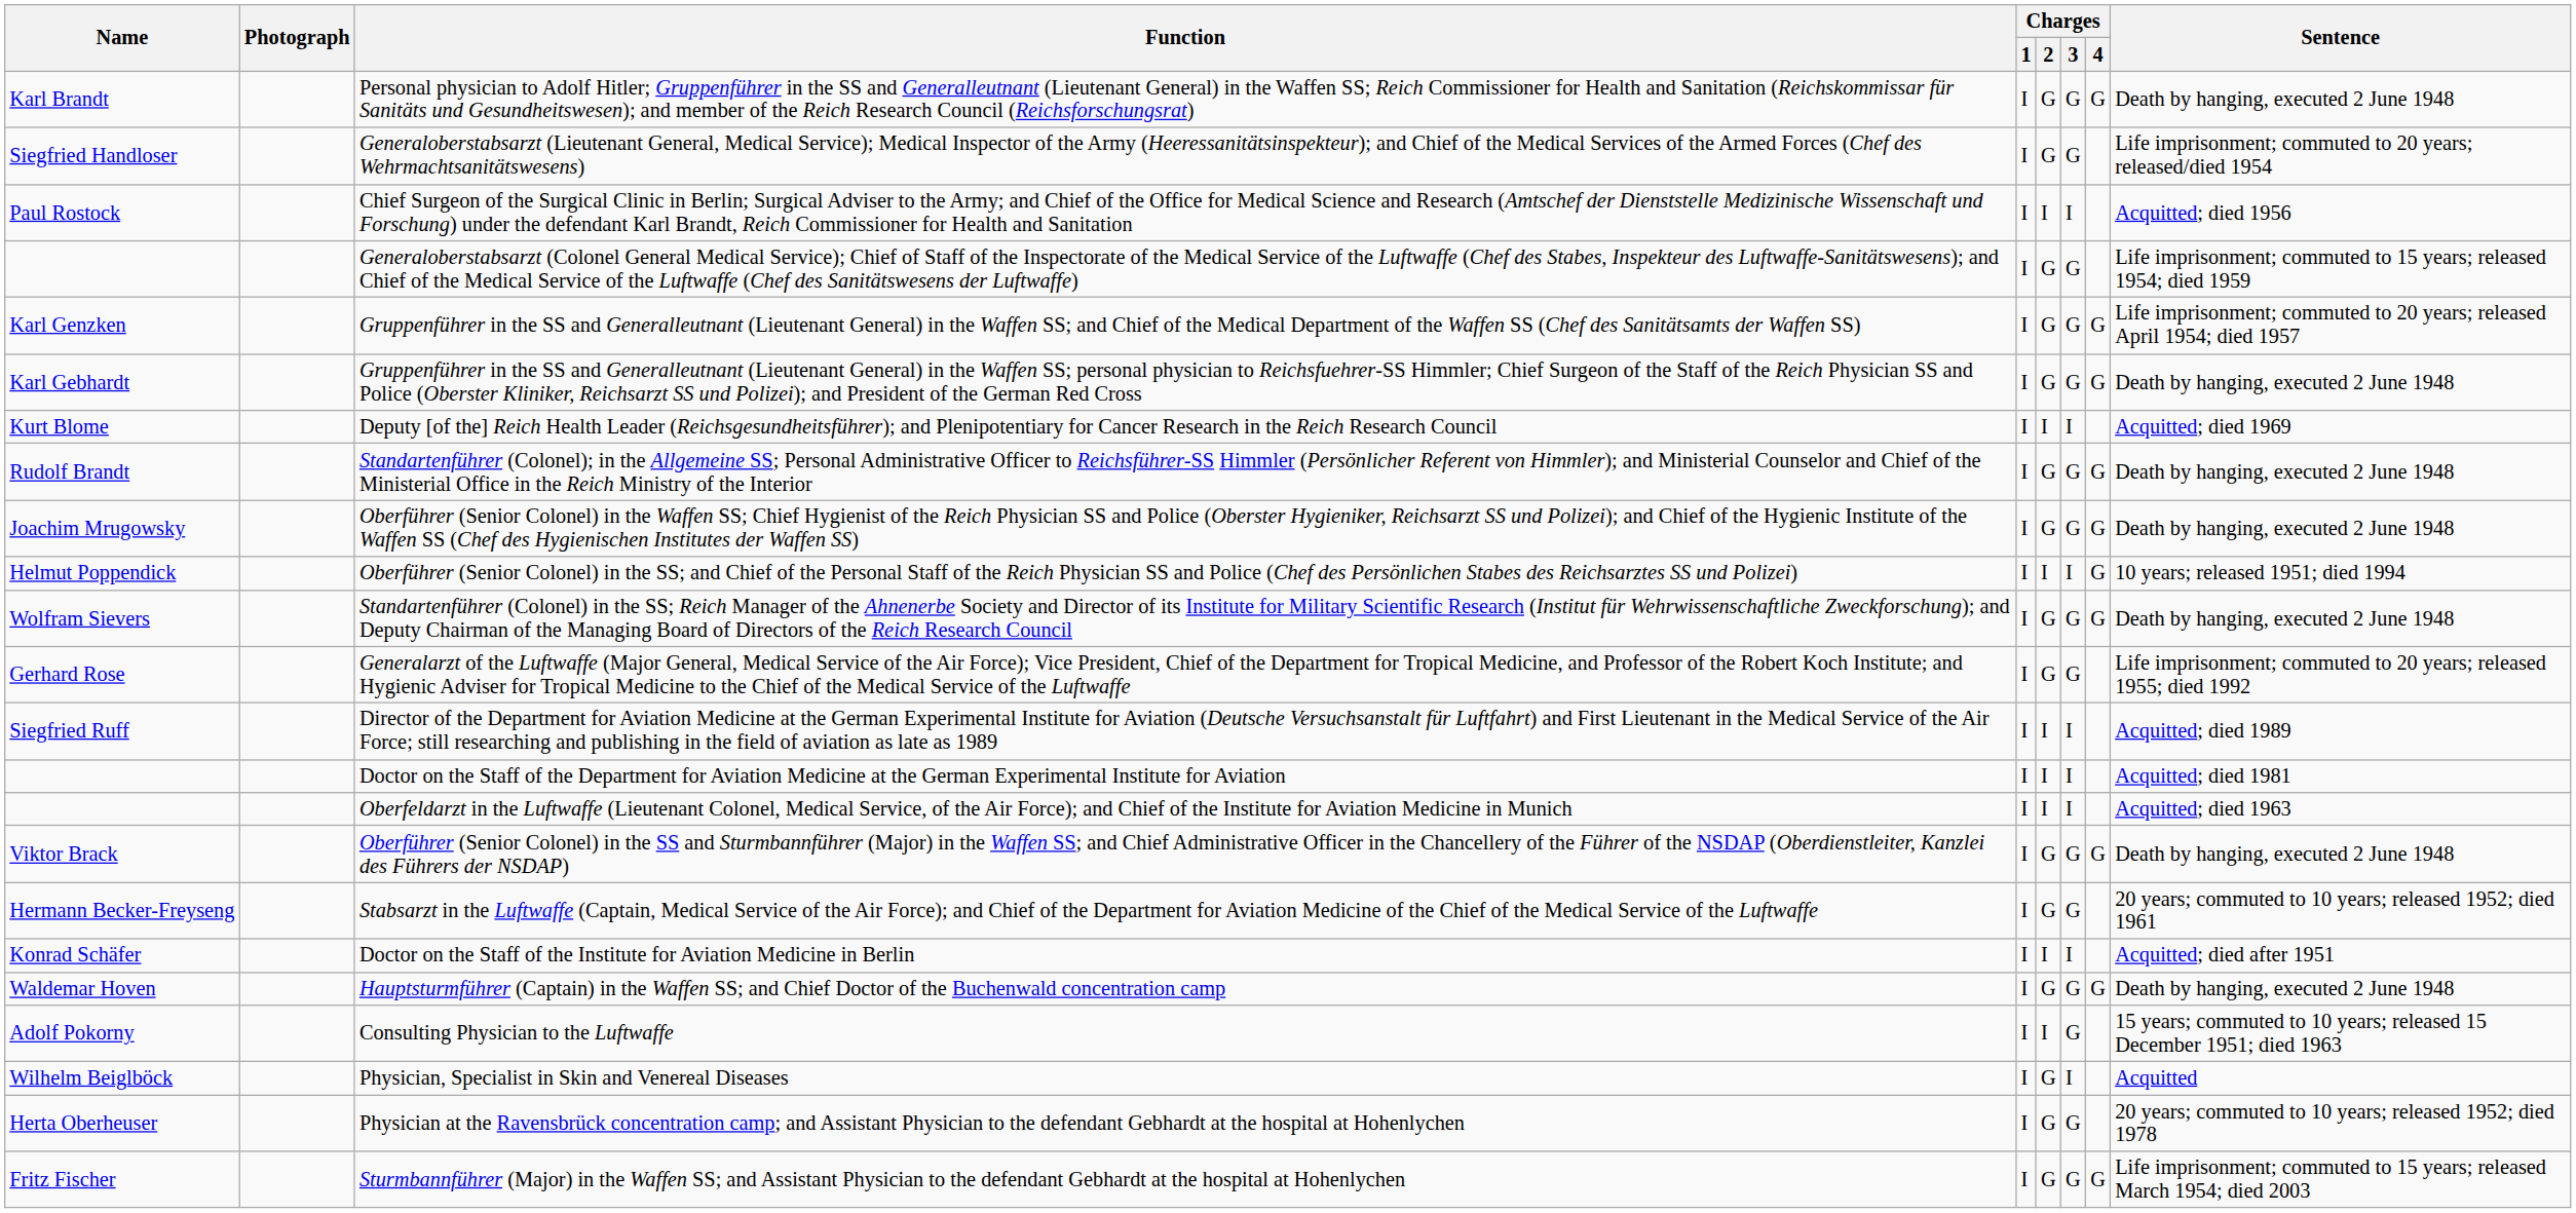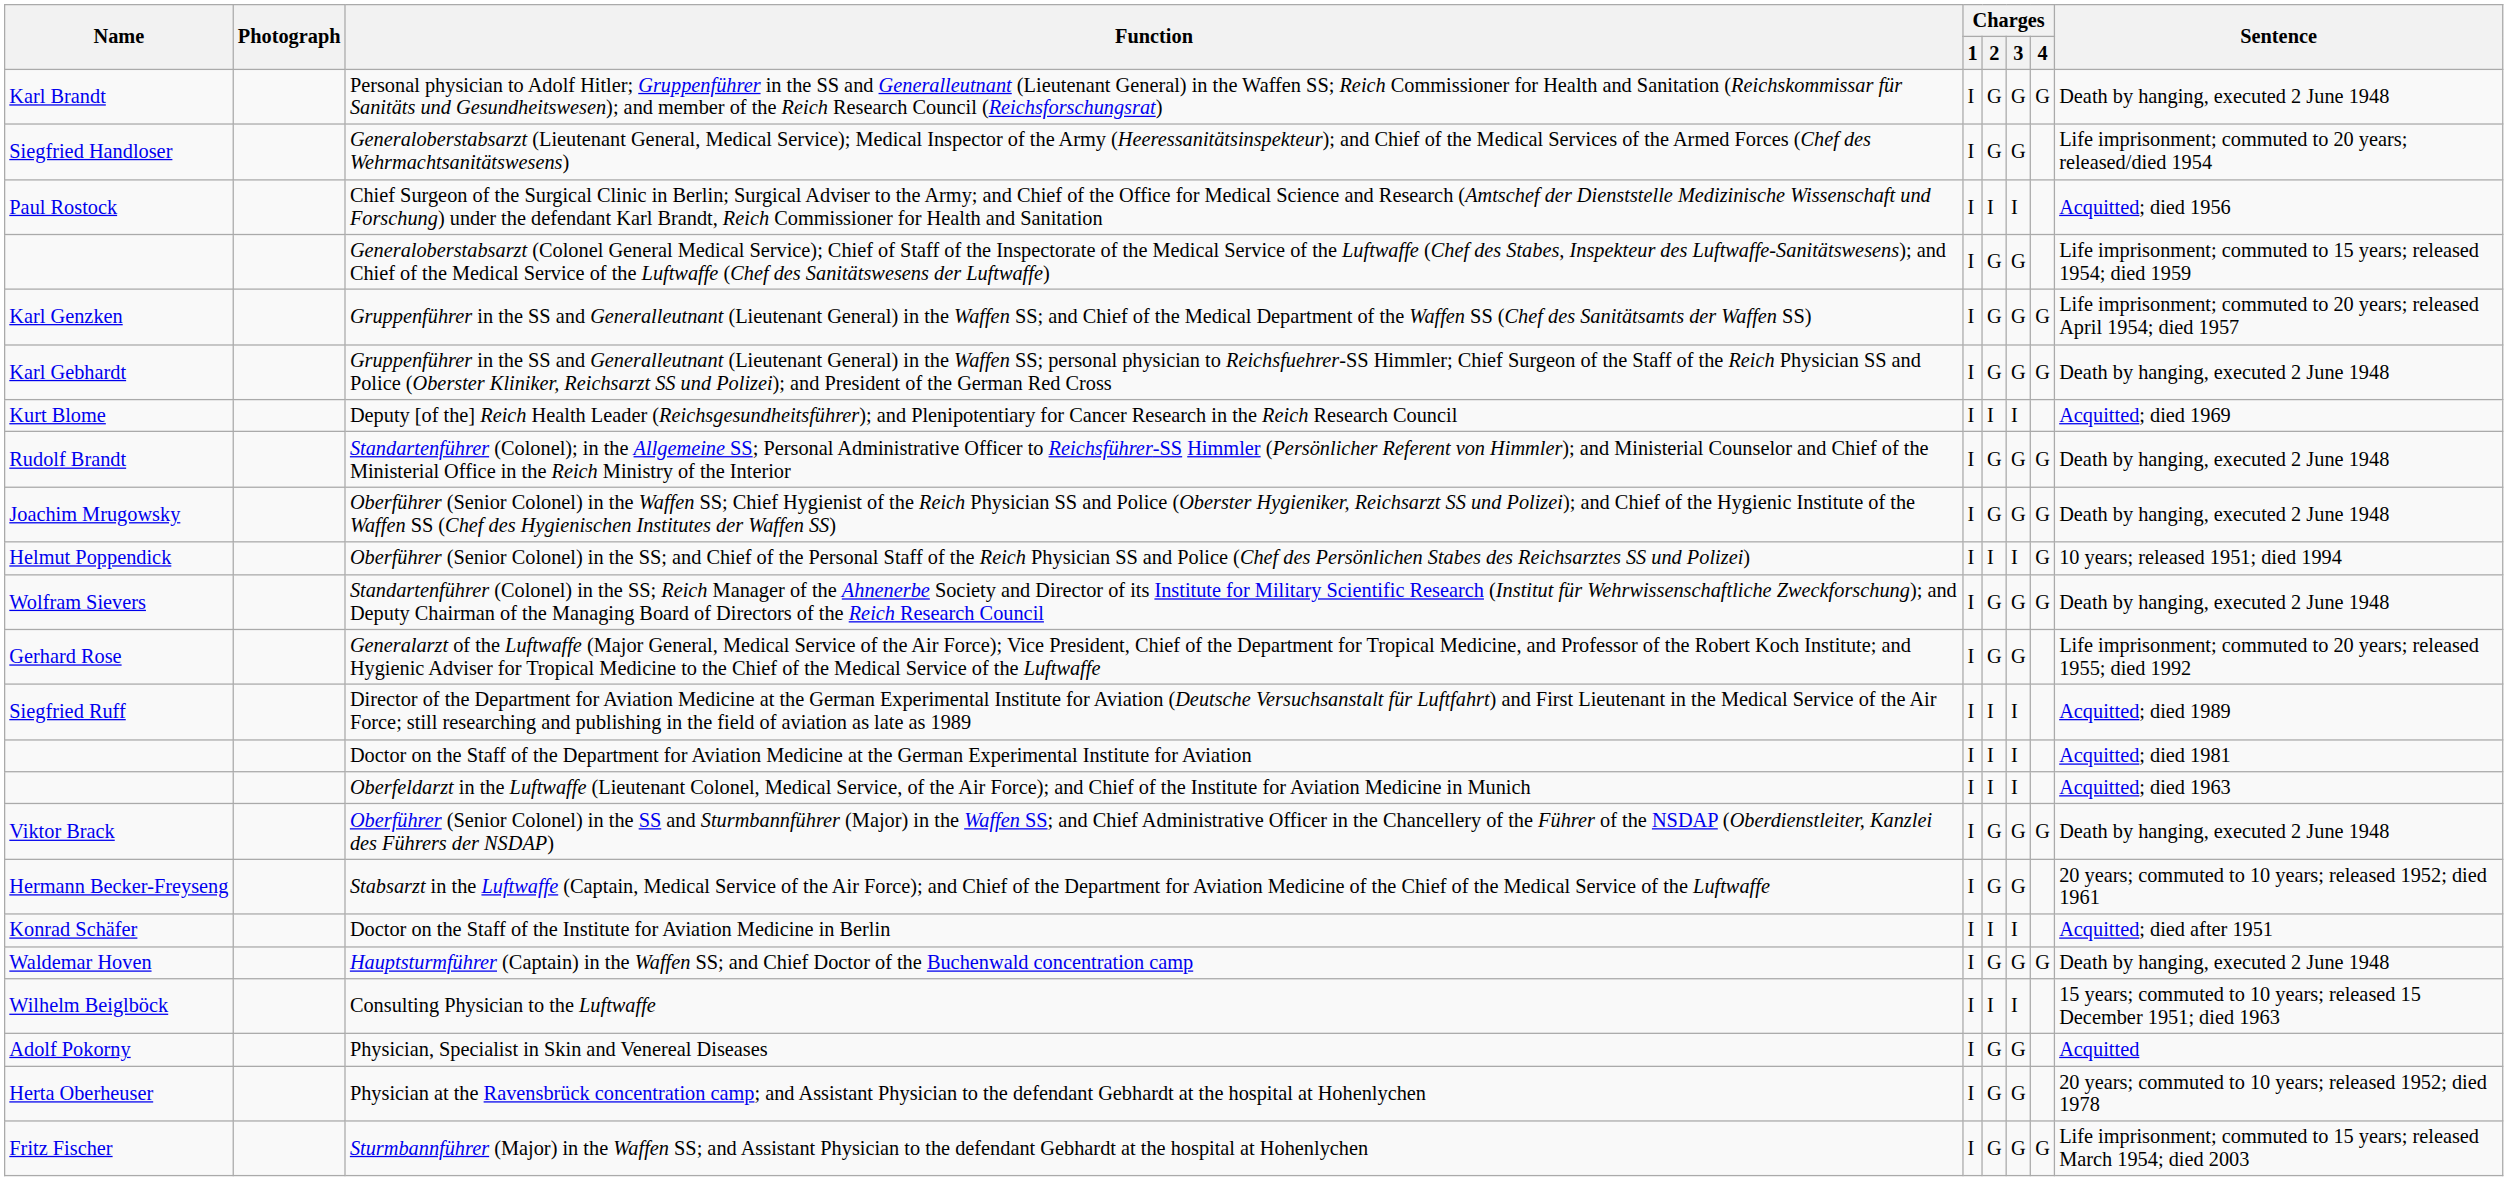 <table class="wikitable sortable">
 <tr>
 <th rowspan="2">Name</th>
 <th rowspan="2">Photograph</th>
 <th rowspan="2">Function</th>
 <th colspan="4">Charges</th>
 <th rowspan="2">Sentence</th>
 </tr>
 <tr>
 <th>1</th>
 <th>2</th>
 <th>3</th>
 <th>4</th>
 </tr>
 <tr>
 <td> <a href='#'>Karl Brandt</a></td>
 <td></td>
 <td>Personal physician to Adolf Hitler; <em><a href='#'>Gruppenführer</a></em> in the SS and <em><a href='#'>Generalleutnant</a></em> (Lieutenant General) in the Waffen SS; <em>Reich</em> Commissioner for Health and Sanitation (<em>Reichskommissar für Sanitäts und Gesundheitswesen</em>); and member of the <em>Reich</em> Research Council (<em><a href='#'>Reichsforschungsrat</a></em>)</td>
 <td>I</td>
 <td>G</td>
 <td>G</td>
 <td>G</td>
 <td>Death by hanging, executed 2 June 1948</td>
 </tr>
 <tr>
 <td> <a href='#'>Siegfried Handloser</a></td>
 <td></td>
 <td><em>Generaloberstabsarzt</em> (Lieutenant General, Medical Service); Medical Inspector of the Army (<em>Heeressanitätsinspekteur</em>); and Chief of the Medical Services of the Armed Forces (<em>Chef des Wehrmachtsanitätswesens</em>)</td>
 <td>I</td>
 <td>G</td>
 <td>G</td>
 <td> </td>
 <td>Life imprisonment; commuted to 20 years; released/died 1954</td>
 </tr>
 <tr>
 <td> <a href='#'>Paul Rostock</a></td>
 <td></td>
 <td>Chief Surgeon of the Surgical Clinic in Berlin; Surgical Adviser to the Army; and Chief of the Office for Medical Science and Research (<em>Amtschef der Dienststelle Medizinische Wissenschaft und Forschung</em>) under the defendant Karl Brandt, <em>Reich</em> Commissioner for Health and Sanitation</td>
 <td>I</td>
 <td>I</td>
 <td>I</td>
 <td> </td>
 <td><a href='#'>Acquitted</a>; died 1956</td>
 </tr>
 <tr>
 <td> </td>
 <td></td>
 <td><em>Generaloberstabsarzt</em> (Colonel General Medical Service); Chief of Staff of the Inspectorate of the Medical Service of the <em>Luftwaffe</em> (<em>Chef des Stabes, Inspekteur des Luftwaffe-Sanitätswesens</em>); and Chief of the Medical Service of the <em>Luftwaffe</em> (<em>Chef des Sanitätswesens der Luftwaffe</em>)</td>
 <td>I</td>
 <td>G</td>
 <td>G</td>
 <td> </td>
 <td>Life imprisonment; commuted to 15 years; released 1954; died 1959</td>
 </tr>
 <tr>
 <td> <a href='#'>Karl Genzken</a></td>
 <td></td>
 <td><em>Gruppenführer</em> in the SS and <em>Generalleutnant</em> (Lieutenant General) in the <em>Waffen</em> SS; and Chief of the Medical Department of the <em>Waffen</em> SS (<em>Chef des Sanitätsamts der Waffen</em> SS)</td>
 <td>I</td>
 <td>G</td>
 <td>G</td>
 <td>G</td>
 <td>Life imprisonment; commuted to 20 years; released April 1954; died 1957</td>
 </tr>
 <tr>
 <td> <a href='#'>Karl Gebhardt</a></td>
 <td></td>
 <td><em>Gruppenführer</em> in the SS and <em>Generalleutnant</em> (Lieutenant General) in the <em>Waffen</em> SS; personal physician to <em>Reichsfuehrer</em>-SS Himmler; Chief Surgeon of the Staff of the <em>Reich</em> Physician SS and Police (<em>Oberster Kliniker, Reichsarzt SS und Polizei</em>); and President of the German Red Cross</td>
 <td>I</td>
 <td>G</td>
 <td>G</td>
 <td>G</td>
 <td>Death by hanging, executed 2 June 1948</td>
 </tr>
 <tr>
 <td> <a href='#'>Kurt Blome</a></td>
 <td></td>
 <td>Deputy [of the] <em>Reich</em> Health Leader (<em>Reichsgesundheitsführer</em>); and Plenipotentiary for Cancer Research in the <em>Reich</em> Research Council</td>
 <td>I</td>
 <td>I</td>
 <td>I</td>
 <td> </td>
 <td><a href='#'>Acquitted</a>; died 1969</td>
 </tr>
 <tr>
 <td> <a href='#'>Rudolf Brandt</a></td>
 <td></td>
 <td><em><a href='#'>Standartenführer</a></em> (Colonel); in the <a href='#'><em>Allgemeine</em> SS</a>; Personal Administrative Officer to <a href='#'><em>Reichsführer</em>-SS</a> <a href='#'>Himmler</a> (<em>Persönlicher Referent von Himmler</em>); and Ministerial Counselor and Chief of the Ministerial Office in the <em>Reich</em> Ministry of the Interior</td>
 <td>I</td>
 <td>G</td>
 <td>G</td>
 <td>G</td>
 <td>Death by hanging, executed 2 June 1948</td>
 </tr>
 <tr>
 <td> <a href='#'>Joachim Mrugowsky</a></td>
 <td></td>
 <td><em>Oberführer</em> (Senior Colonel) in the <em>Waffen</em> SS; Chief Hygienist of the <em>Reich</em> Physician SS and Police (<em>Oberster Hygieniker, Reichsarzt SS und Polizei</em>); and Chief of the Hygienic Institute of the <em>Waffen</em> SS (<em>Chef des Hygienischen Institutes der Waffen SS</em>)</td>
 <td>I</td>
 <td>G</td>
 <td>G</td>
 <td>G</td>
 <td>Death by hanging, executed 2 June 1948</td>
 </tr>
 <tr>
 <td> <a href='#'>Helmut Poppendick</a></td>
 <td></td>
 <td><em>Oberführer</em> (Senior Colonel) in the SS; and Chief of the Personal Staff of the <em>Reich</em> Physician SS and Police (<em>Chef des Persönlichen Stabes des Reichsarztes SS und Polizei</em>)</td>
 <td>I</td>
 <td>I</td>
 <td>I</td>
 <td>G</td>
 <td>10 years; released 1951; died 1994</td>
 </tr>
 <tr>
 <td> <a href='#'>Wolfram Sievers</a></td>
 <td></td>
 <td><em>Standartenführer</em> (Colonel) in the SS; <em>Reich</em> Manager of the <em><a href='#'>Ahnenerbe</a></em> Society and Director of its <a href='#'>Institute for Military Scientific Research</a> (<em>Institut für Wehrwissenschaftliche Zweckforschung</em>); and Deputy Chairman of the Managing Board of Directors of the <a href='#'><em>Reich</em> Research Council</a></td>
 <td>I</td>
 <td>G</td>
 <td>G</td>
 <td>G</td>
 <td>Death by hanging, executed 2 June 1948</td>
 </tr>
 <tr>
 <td> <a href='#'>Gerhard Rose</a></td>
 <td></td>
 <td><em>Generalarzt</em> of the <em>Luftwaffe</em> (Major General, Medical Service of the Air Force); Vice President, Chief of the Department for Tropical Medicine, and Professor of the Robert Koch Institute; and Hygienic Adviser for Tropical Medicine to the Chief of the Medical Service of the <em>Luftwaffe</em></td>
 <td>I</td>
 <td>G</td>
 <td>G</td>
 <td> </td>
 <td>Life imprisonment; commuted to 20 years; released 1955; died 1992</td>
 </tr>
 <tr>
 <td> <a href='#'>Siegfried Ruff</a></td>
 <td></td>
 <td>Director of the Department for Aviation Medicine at the German Experimental Institute for Aviation (<em>Deutsche Versuchsanstalt für Luftfahrt</em>) and First Lieutenant in the Medical Service of the Air Force; still researching and publishing in the field of aviation as late as 1989</td>
 <td>I</td>
 <td>I</td>
 <td>I</td>
 <td> </td>
 <td><a href='#'>Acquitted</a>; died 1989</td>
 </tr>
 <tr>
 <td> </td>
 <td></td>
 <td>Doctor on the Staff of the Department for Aviation Medicine at the German Experimental Institute for Aviation</td>
 <td>I</td>
 <td>I</td>
 <td>I</td>
 <td> </td>
 <td><a href='#'>Acquitted</a>; died 1981</td>
 </tr>
 <tr>
 <td> </td>
 <td></td>
 <td><em>Oberfeldarzt</em> in the <em>Luftwaffe</em> (Lieutenant Colonel, Medical Service, of the Air Force); and Chief of the Institute for Aviation Medicine in Munich</td>
 <td>I</td>
 <td>I</td>
 <td>I</td>
 <td> </td>
 <td><a href='#'>Acquitted</a>; died 1963</td>
 </tr>
 <tr>
 <td> <a href='#'>Viktor Brack</a></td>
 <td></td>
 <td><em><a href='#'>Oberführer</a></em> (Senior Colonel) in the <a href='#'>SS</a> and <em>Sturmbannführer</em> (Major) in the <a href='#'><em>Waffen</em> SS</a>; and Chief Administrative Officer in the Chancellery of the <em>Führer</em> of the <a href='#'>NSDAP</a> (<em>Oberdienstleiter, Kanzlei des Führers der NSDAP</em>)</td>
 <td>I</td>
 <td>G</td>
 <td>G</td>
 <td>G</td>
 <td>Death by hanging, executed 2 June 1948</td>
 </tr>
 <tr>
 <td style="white-space:nowrap;"><a href='#'>Hermann Becker-Freyseng</a></td>
 <td></td>
 <td><em>Stabsarzt</em> in the <em><a href='#'>Luftwaffe</a></em> (Captain, Medical Service of the Air Force); and Chief of the Department for Aviation Medicine of the Chief of the Medical Service of the <em>Luftwaffe</em></td>
 <td>I</td>
 <td>G</td>
 <td>G</td>
 <td> </td>
 <td>20 years; commuted to 10 years; released 1952; died 1961</td>
 </tr>
 <tr>
 <td> <a href='#'>Konrad Schäfer</a></td>
 <td></td>
 <td>Doctor on the Staff of the Institute for Aviation Medicine in Berlin</td>
 <td>I</td>
 <td>I</td>
 <td>I</td>
 <td> </td>
 <td><a href='#'>Acquitted</a>; died after 1951</td>
 </tr>
 <tr>
 <td> <a href='#'>Waldemar Hoven</a></td>
 <td></td>
 <td><em><a href='#'>Hauptsturmführer</a></em> (Captain) in the <em>Waffen</em> SS; and Chief Doctor of the <a href='#'>Buchenwald concentration camp</a></td>
 <td>I</td>
 <td>G</td>
 <td>G</td>
 <td>G</td>
 <td>Death by hanging, executed 2 June 1948</td>
 </tr>
 <tr>
-<td> <a href='#'>Adolf Pokorny</a></td>
+<td> <a href='#'>Wilhelm Beiglböck</a></td>
 <td></td>
 <td>Consulting Physician to the <em>Luftwaffe</em></td>
 <td>I</td>
 <td>I</td>
-<td>G</td>
+<td>I</td>
 <td> </td>
 <td>15 years; commuted to 10 years; released 15 December 1951; died 1963</td>
 </tr>
 <tr>
-<td> <a href='#'>Wilhelm Beiglböck</a></td>
+<td> <a href='#'>Adolf Pokorny</a></td>
 <td></td>
 <td>Physician, Specialist in Skin and Venereal Diseases</td>
 <td>I</td>
 <td>G</td>
-<td>I</td>
+<td>G</td>
 <td> </td>
 <td><a href='#'>Acquitted</a></td>
 </tr>
 <tr>
 <td> <a href='#'>Herta Oberheuser</a></td>
 <td></td>
 <td>Physician at the <a href='#'>Ravensbrück concentration camp</a>; and Assistant Physician to the defendant Gebhardt at the hospital at Hohenlychen</td>
 <td>I</td>
 <td>G</td>
 <td>G</td>
 <td> </td>
 <td>20 years; commuted to 10 years; released 1952; died 1978</td>
 </tr>
 <tr>
 <td> <a href='#'>Fritz Fischer</a></td>
 <td></td>
 <td><em><a href='#'>Sturmbannführer</a></em> (Major) in the <em>Waffen</em> SS; and Assistant Physician to the defendant Gebhardt at the hospital at Hohenlychen</td>
 <td>I</td>
 <td>G</td>
 <td>G</td>
 <td>G</td>
 <td>Life imprisonment; commuted to 15 years; released March 1954; died 2003</td>
 </tr>
 </table>
